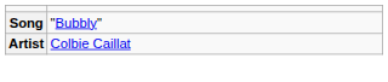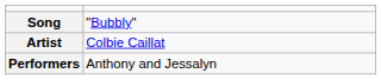 <table class="wikitable" style="font-size: 90%" width=400px>
 <tr>
 <td></td>
 </tr>
 <tr>
 <th width=10%>Song</th>
 <td>"<a href='#'>Bubbly</a>"</td>
 </tr>
 <tr>
 <th width=10%>Artist</th>
 <td><a href='#'>Colbie Caillat</a></td>
 </tr>
+<tr>
+<th width=10%>Performers</th>
+<td>Anthony and Jessalyn</td>
+</tr>
 </table>
